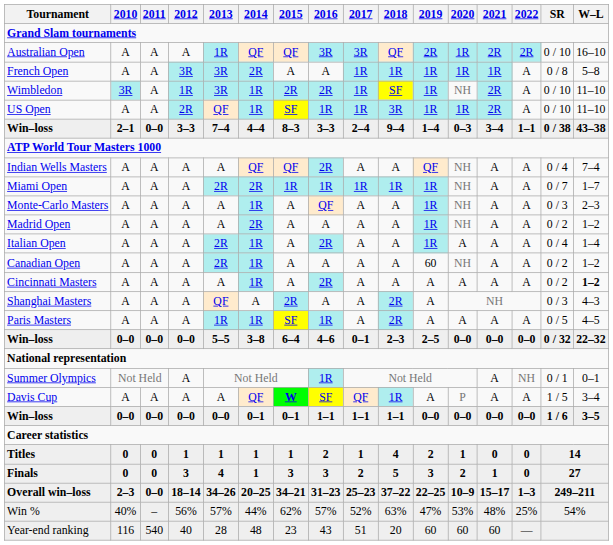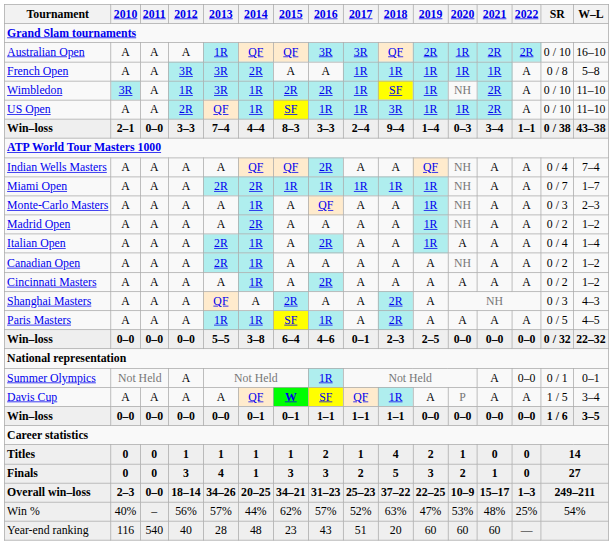 <table class=wikitable style=text-align:center;font-size:97%>
 <tr>
 <th>Tournament</th>
 <th><a href='#'>2010</a></th>
 <th><a href='#'>2011</a></th>
 <th><a href='#'>2012</a></th>
 <th><a href='#'>2013</a></th>
 <th><a href='#'>2014</a></th>
 <th><a href='#'>2015</a></th>
 <th><a href='#'>2016</a></th>
 <th><a href='#'>2017</a></th>
 <th><a href='#'>2018</a></th>
 <th><a href='#'>2019</a></th>
 <th><a href='#'>2020</a></th>
 <th><a href='#'>2021</a></th>
 <th><a href='#'>2022</a></th>
 <th>SR</th>
 <th>W–L</th>
 </tr>
 <tr>
 <td colspan="16" align="left"><a href='#'><strong>Grand Slam tournaments</strong></a></td>
 </tr>
 <tr>
 <td align=left><a href='#'>Australian Open</a></td>
 <td>A</td>
 <td>A</td>
 <td>A</td>
 <td style=background:#afeeee><a href='#'>1R</a></td>
 <td style=background:#ffebcd><a href='#'>QF</a></td>
 <td style=background:#ffebcd><a href='#'>QF</a></td>
 <td style=background:#afeeee><a href='#'>3R</a></td>
 <td style=background:#afeeee><a href='#'>3R</a></td>
 <td style=background:#ffebcd><a href='#'>QF</a></td>
 <td style=background:#afeeee><a href='#'>2R</a></td>
 <td style=background:#afeeee><a href='#'>1R</a></td>
 <td style=background:#afeeee><a href='#'>2R</a></td>
 <td style=background:#afeeee><a href='#'>2R</a></td>
 <td>0 / 10</td>
 <td>16–10</td>
 </tr>
 <tr>
 <td align=left><a href='#'>French Open</a></td>
 <td>A</td>
 <td>A</td>
 <td style=background:#afeeee><a href='#'>3R</a></td>
 <td style=background:#afeeee><a href='#'>3R</a></td>
 <td style=background:#afeeee><a href='#'>2R</a></td>
 <td>A</td>
 <td>A</td>
 <td style=background:#afeeee><a href='#'>1R</a></td>
 <td style=background:#afeeee><a href='#'>1R</a></td>
 <td style=background:#afeeee><a href='#'>1R</a></td>
 <td style=background:#afeeee><a href='#'>1R</a></td>
 <td style=background:#afeeee><a href='#'>1R</a></td>
 <td>A</td>
 <td>0 / 8</td>
 <td>5–8</td>
 </tr>
 <tr>
 <td align=left><a href='#'>Wimbledon</a></td>
 <td style=background:#afeeee><a href='#'>3R</a></td>
 <td>A</td>
 <td style=background:#afeeee><a href='#'>1R</a></td>
 <td style=background:#afeeee><a href='#'>3R</a></td>
 <td style=background:#afeeee><a href='#'>1R</a></td>
 <td style=background:#afeeee><a href='#'>2R</a></td>
 <td style=background:#afeeee><a href='#'>2R</a></td>
 <td style=background:#afeeee><a href='#'>1R</a></td>
 <td style=background:yellow><a href='#'>SF</a></td>
 <td style=background:#afeeee><a href='#'>1R</a></td>
 <td style=color:#767676>NH</td>
 <td bgcolor=afeeee><a href='#'>2R</a></td>
 <td>A</td>
 <td>0 / 10</td>
 <td>11–10</td>
 </tr>
 <tr>
 <td align=left><a href='#'>US Open</a></td>
 <td>A</td>
 <td>A</td>
 <td style=background:#afeeee><a href='#'>2R</a></td>
 <td style=background:#ffebcd><a href='#'>QF</a></td>
 <td style=background:#afeeee><a href='#'>1R</a></td>
 <td style=background:yellow><a href='#'>SF</a></td>
 <td style=background:#afeeee><a href='#'>1R</a></td>
 <td style=background:#afeeee><a href='#'>1R</a></td>
 <td style=background:#afeeee><a href='#'>3R</a></td>
 <td style=background:#afeeee><a href='#'>1R</a></td>
 <td style=background:#afeeee><a href='#'>1R</a></td>
 <td style=background:#afeeee><a href='#'>2R</a></td>
 <td>A</td>
 <td>0 / 10</td>
 <td>11–10</td>
 </tr>
 <tr style=font-weight:bold;background:#efefef>
 <td style=text-align:left>Win–loss</td>
 <td>2–1</td>
 <td>0–0</td>
 <td>3–3</td>
 <td>7–4</td>
 <td>4–4</td>
 <td>8–3</td>
 <td>3–3</td>
 <td>2–4</td>
 <td>9–4</td>
 <td>1–4</td>
 <td>0–3</td>
 <td>3–4</td>
 <td>1–1</td>
 <td>0 / 38</td>
 <td>43–38</td>
 </tr>
 <tr>
 <td colspan="16" align="left"><strong><a href='#'>ATP World Tour Masters 1000</a></strong></td>
 </tr>
 <tr>
 <td align=left><a href='#'>Indian Wells Masters</a></td>
 <td>A</td>
 <td>A</td>
 <td>A</td>
 <td>A</td>
 <td style=background:#ffebcd><a href='#'>QF</a></td>
 <td style=background:#ffebcd><a href='#'>QF</a></td>
 <td style=background:#afeeee><a href='#'>2R</a></td>
 <td>A</td>
 <td>A</td>
 <td style=background:#ffebcd><a href='#'>QF</a></td>
 <td style="color:#767676">NH</td>
 <td>A</td>
 <td>A</td>
 <td>0 / 4</td>
 <td>7–4</td>
 </tr>
 <tr>
 <td align=left><a href='#'>Miami Open</a></td>
 <td>A</td>
 <td>A</td>
 <td>A</td>
 <td style=background:#afeeee><a href='#'>2R</a></td>
 <td style=background:#afeeee><a href='#'>2R</a></td>
 <td style=background:#afeeee><a href='#'>1R</a></td>
 <td style=background:#afeeee><a href='#'>1R</a></td>
 <td style=background:#afeeee><a href='#'>1R</a></td>
 <td style=background:#afeeee><a href='#'>1R</a></td>
 <td style=background:#afeeee><a href='#'>1R</a></td>
 <td style=color:#767676>NH</td>
 <td>A</td>
 <td>A</td>
 <td>0 / 7</td>
 <td>1–7</td>
 </tr>
 <tr>
 <td align=left><a href='#'>Monte-Carlo Masters</a></td>
 <td>A</td>
 <td>A</td>
 <td>A</td>
 <td>A</td>
 <td style=background:#afeeee><a href='#'>1R</a></td>
 <td>A</td>
 <td bgcolor=ffebcd><a href='#'>QF</a></td>
 <td>A</td>
 <td>A</td>
 <td style=background:#afeeee><a href='#'>1R</a></td>
 <td style=color:#767676>NH</td>
 <td>A</td>
 <td>A</td>
 <td>0 / 3</td>
 <td>2–3</td>
 </tr>
 <tr>
 <td align=left><a href='#'>Madrid Open</a></td>
 <td>A</td>
 <td>A</td>
 <td>A</td>
 <td>A</td>
 <td style=background:#afeeee><a href='#'>2R</a></td>
 <td>A</td>
 <td>A</td>
 <td>A</td>
 <td>A</td>
 <td style=background:#afeeee><a href='#'>1R</a></td>
 <td style=color:#767676>NH</td>
 <td>A</td>
 <td>A</td>
 <td>0 / 2</td>
 <td>1–2</td>
 </tr>
 <tr>
 <td align=left><a href='#'>Italian Open</a></td>
 <td>A</td>
 <td>A</td>
 <td>A</td>
 <td style=background:#afeeee><a href='#'>2R</a></td>
 <td style=background:#afeeee><a href='#'>1R</a></td>
 <td>A</td>
 <td style=background:#afeeee><a href='#'>2R</a></td>
 <td>A</td>
 <td>A</td>
 <td style=background:#afeeee><a href='#'>1R</a></td>
 <td>A</td>
 <td>A</td>
 <td>A</td>
 <td>0 / 4</td>
 <td>1–4</td>
 </tr>
 <tr>
 <td align=left><a href='#'>Canadian Open</a></td>
 <td>A</td>
 <td>A</td>
 <td>A</td>
 <td style=background:#afeeee><a href='#'>2R</a></td>
 <td style=background:#afeeee><a href='#'>1R</a></td>
 <td>A</td>
 <td>A</td>
 <td>A</td>
 <td>A</td>
-<td>60</td>
+<td>A</td>
 <td style=color:#767676>NH</td>
 <td>A</td>
 <td>A</td>
 <td>0 / 2</td>
 <td>1–2</td>
 </tr>
 <tr>
 <td align=left><a href='#'>Cincinnati Masters</a></td>
 <td>A</td>
 <td>A</td>
 <td>A</td>
 <td>A</td>
 <td style=background:#afeeee><a href='#'>1R</a></td>
 <td>A</td>
 <td style=background:#afeeee><a href='#'>2R</a></td>
 <td>A</td>
 <td>A</td>
 <td>A</td>
 <td>A</td>
 <td>A</td>
 <td>A</td>
 <td>0 / 2</td>
-<td><strong>1–2</strong></td>
+<td>1–2</td>
 </tr>
 <tr>
 <td align=left><a href='#'>Shanghai Masters</a></td>
 <td>A</td>
 <td>A</td>
 <td>A</td>
 <td style=background:#ffebcd><a href='#'>QF</a></td>
 <td>A</td>
 <td style=background:#afeeee><a href='#'>2R</a></td>
 <td>A</td>
 <td>A</td>
 <td style=background:#afeeee><a href='#'>2R</a></td>
 <td>A</td>
 <td colspan="3" style="color:#767676">NH</td>
 <td>0 / 3</td>
 <td>4–3</td>
 </tr>
 <tr>
 <td align=left><a href='#'>Paris Masters</a></td>
 <td>A</td>
 <td>A</td>
 <td>A</td>
 <td style=background:#afeeee><a href='#'>1R</a></td>
 <td style=background:#afeeee><a href='#'>1R</a></td>
 <td style=background:yellow><a href='#'>SF</a></td>
 <td style=background:#afeeee><a href='#'>1R</a></td>
 <td>A</td>
 <td style=background:#afeeee><a href='#'>2R</a></td>
 <td>A</td>
 <td>A</td>
 <td>A</td>
 <td>A</td>
 <td>0 / 5</td>
 <td>4–5</td>
 </tr>
 <tr style=font-weight:bold;background:#efefef>
 <td style=text-align:left>Win–loss</td>
 <td>0–0</td>
 <td>0–0</td>
 <td>0–0</td>
 <td>5–5</td>
 <td>3–8</td>
 <td>6–4</td>
 <td>4–6</td>
 <td>0–1</td>
 <td>2–3</td>
 <td>2–5</td>
 <td>0–0</td>
 <td>0–0</td>
 <td>0–0</td>
 <td>0 / 32</td>
 <td>22–32</td>
 </tr>
 <tr>
 <td colspan="16" align="left"><strong>National representation</strong></td>
 </tr>
 <tr>
 <td align=left><a href='#'>Summer Olympics</a></td>
 <td colspan=2 style=color:#767676>Not Held</td>
 <td>A</td>
 <td colspan=3 style=color:#767676>Not Held</td>
 <td style=background:#afeeee><a href='#'>1R</a></td>
 <td colspan=4 style=color:#767676>Not Held</td>
 <td>A</td>
-<td style=color:#767676>NH</td>
+<td>0–0</td>
 <td>0 / 1</td>
 <td>0–1</td>
 </tr>
 <tr>
 <td align=left><a href='#'>Davis Cup</a></td>
 <td>A</td>
 <td>A</td>
 <td>A</td>
 <td>A</td>
 <td style=background:#ffebcd><a href='#'>QF</a></td>
 <td style=background:lime><a href='#'><strong>W</strong></a></td>
 <td style=background:yellow><a href='#'>SF</a></td>
 <td style=background:#ffebcd><a href='#'>QF</a></td>
 <td style=background:#afeeee><a href='#'>1R</a></td>
 <td>A</td>
 <td style=color:#767676>P</td>
 <td>A</td>
 <td>A</td>
 <td>1 / 5</td>
 <td>3–4</td>
 </tr>
 <tr style=font-weight:bold;background:#efefef>
 <td style=text-align:left>Win–loss</td>
 <td>0–0</td>
 <td>0–0</td>
 <td>0–0</td>
 <td>0–0</td>
 <td>0–1</td>
 <td>0–1</td>
 <td>1–1</td>
 <td>1–1</td>
 <td>1–1</td>
 <td>0–0</td>
 <td>0–0</td>
 <td>0–0</td>
 <td>0–0</td>
 <td>1 / 6</td>
 <td>3–5</td>
 </tr>
 <tr>
 <td colspan="16" style="text-align:left"><strong>Career statistics</strong></td>
 </tr>
 <tr style=font-weight:bold;background:#efefef>
 <td style=text-align:left>Titles</td>
 <td>0</td>
 <td>0</td>
 <td>1</td>
 <td>1</td>
 <td>1</td>
 <td>1</td>
 <td>2</td>
 <td>1</td>
 <td>4</td>
 <td>2</td>
 <td>1</td>
 <td>0</td>
 <td>0</td>
 <td colspan=2>14</td>
 </tr>
 <tr style=font-weight:bold;background:#efefef>
 <td style=text-align:left>Finals</td>
 <td>0</td>
 <td>0</td>
 <td>3</td>
 <td>4</td>
 <td>1</td>
 <td>3</td>
 <td>3</td>
 <td>2</td>
 <td>5</td>
 <td>3</td>
 <td>2</td>
 <td>1</td>
 <td>0</td>
 <td colspan=2>27</td>
 </tr>
 <tr style=font-weight:bold;background:#efefef>
 <td style=text-align:left>Overall win–loss</td>
 <td>2–3</td>
 <td>0–0</td>
 <td>18–14</td>
 <td>34–26</td>
 <td>20–25</td>
 <td>34–21</td>
 <td>31–23</td>
 <td>25–23</td>
 <td>37–22</td>
 <td>22–25</td>
 <td>10–9</td>
 <td>15–17</td>
 <td>1–3</td>
 <td colspan=2>249–211</td>
 </tr>
 <tr bgcolor=efefef>
 <td style=text-align:left>Win %</td>
 <td>40%</td>
 <td>–</td>
 <td>56%</td>
 <td>57%</td>
 <td>44%</td>
 <td>62%</td>
 <td>57%</td>
 <td>52%</td>
 <td>63%</td>
 <td>47%</td>
 <td>53%</td>
 <td>48%</td>
 <td>25%</td>
 <td colspan=2>54%</td>
 </tr>
 <tr bgcolor=efefef>
 <td style=text-align:left>Year-end ranking</td>
 <td>116</td>
 <td>540</td>
 <td>40</td>
 <td>28</td>
 <td>48</td>
 <td>23</td>
 <td>43</td>
 <td>51</td>
 <td>20</td>
 <td>60</td>
 <td>60</td>
 <td>60</td>
 <td>—</td>
 <td colspan=2></td>
 </tr>
 </table>
